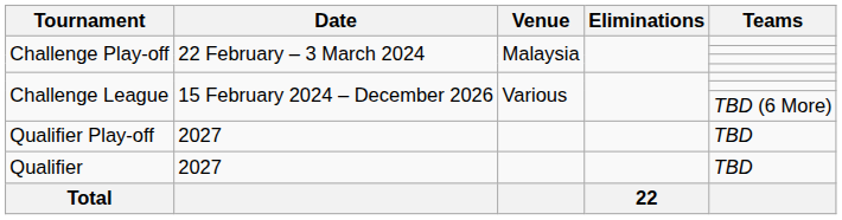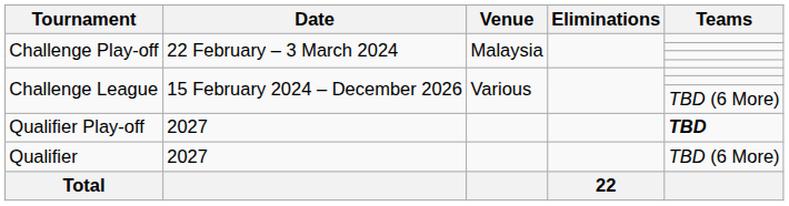 <table class="wikitable">
 <tr>
 <th scope="col">Tournament</th>
 <th>Date</th>
 <th>Venue</th>
 <th>Eliminations</th>
 <th>Teams</th>
 </tr>
 <tr>
 <td rowspan=4>Challenge Play-off</td>
 <td rowspan=4>22 February – 3 March 2024</td>
 <td rowspan=4>Malaysia</td>
 <td rowspan=4></td>
 <td></td>
 </tr>
 <tr>
 <td></td>
 </tr>
 <tr>
 <td></td>
 </tr>
 <tr>
 <td></td>
 </tr>
 <tr>
 <td rowspan=3>Challenge League</td>
 <td rowspan=3>15 February 2024 – December 2026</td>
 <td rowspan=3>Various</td>
 <td rowspan=3></td>
 <td></td>
 </tr>
 <tr>
 <td></td>
 </tr>
 <tr>
 <td> <em>TBD</em> (6 More)</td>
 </tr>
 <tr>
 <td>Qualifier Play-off</td>
 <td>2027</td>
 <td></td>
 <td></td>
-<td> <em>TBD</em></td>
+<td><strong> <em>TBD</em></strong></td>
 </tr>
 <tr>
 <td>Qualifier</td>
 <td>2027</td>
 <td></td>
 <td></td>
-<td> <em>TBD</em></td>
+<td> <em>TBD</em> (6 More)</td>
 </tr>
 <tr>
 <th>Total</th>
 <th></th>
 <th></th>
 <th>22</th>
 <th></th>
 </tr>
 </table>
